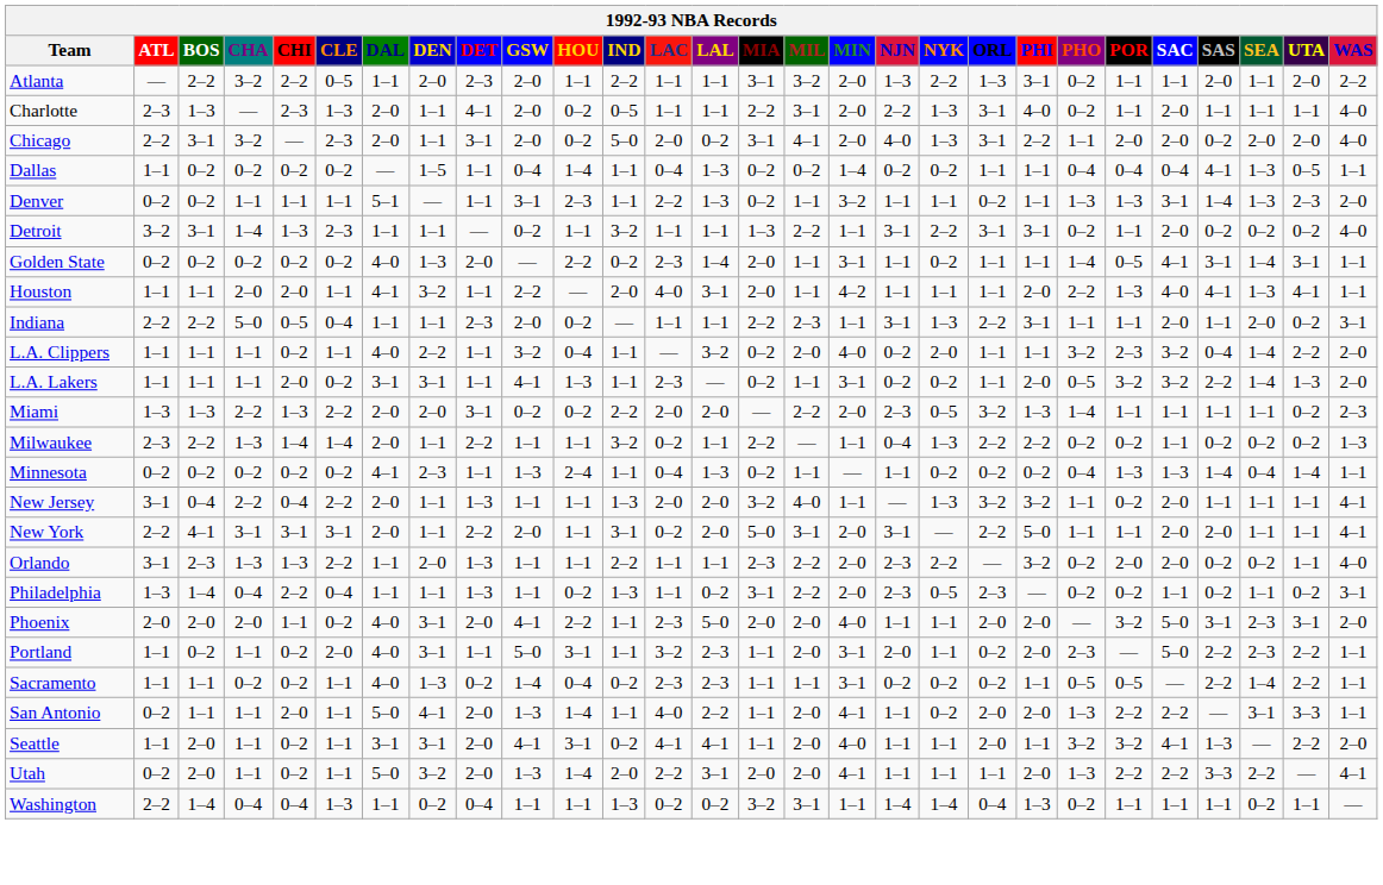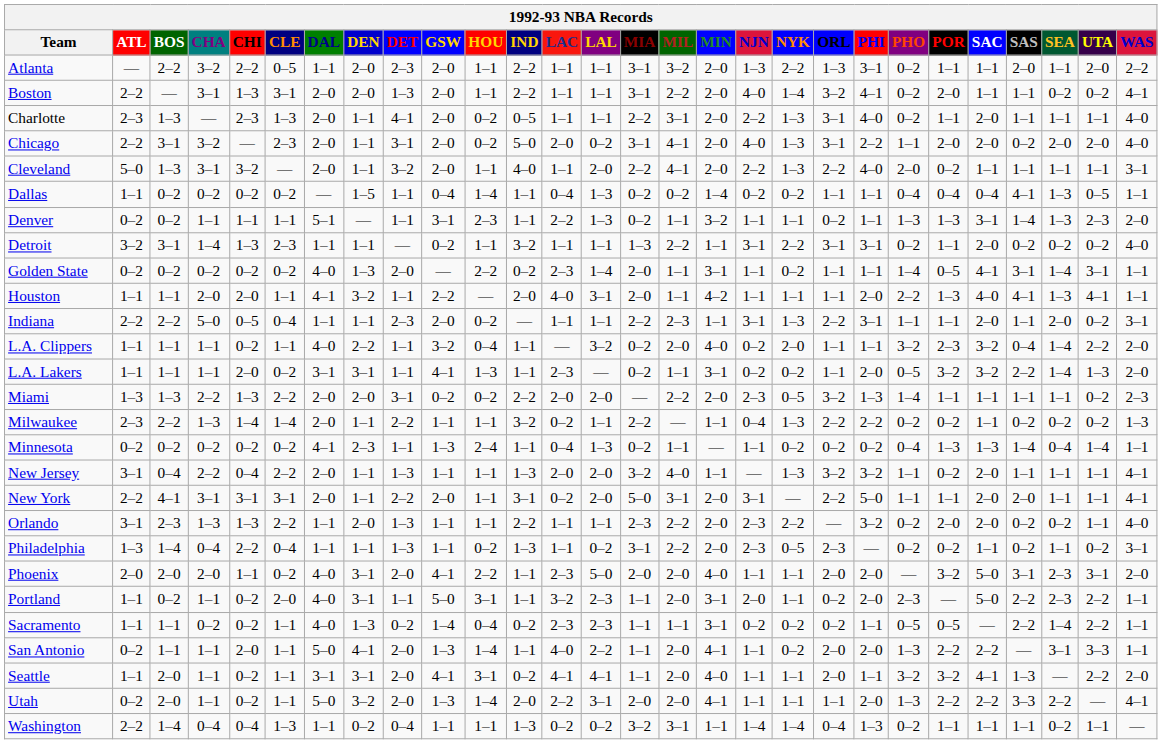 <table class="wikitable" style="font-size:95%; text-align:center;">
 <tr>
 <th colspan=28>1992-93 NBA Records</th>
 </tr>
 <tr>
 <th width=100>Team</th>
 <th style="background:#FF0000;color:#FFFFFF;width=35">ATL</th>
 <th style="background:#006400;color:#FFFFFF;width=35">BOS</th>
 <th style="background:#008080;color:#800080;width=35">CHA</th>
 <th style="background:#FF0000;color:#000000;width=35">CHI</th>
 <th style="background:#000080;color:#FF8C00;width=35">CLE</th>
 <th style="background:#008000;color:#00008B;width=35">DAL</th>
 <th style="background:#0000CD;color:#FFD700;width=35">DEN</th>
 <th style="background:#0000FF;color:#FF0000;width=35">DET</th>
 <th style="background:#0000FF;color:#FFD700;width=35">GSW</th>
 <th style="background:#FF0000;color:#FFD700;width=35">HOU</th>
 <th style="background:#000080;color:#FFD700;width=35">IND</th>
 <th style="background:#F9160D;color:#1A2E8B;width=35">LAC</th>
 <th style="background:#800080;color:#FFD700;width=35">LAL</th>
 <th style="background:#000000;color:#8B0000;width=35">MIA</th>
 <th style="background:#006400;color:#B22222;width=35">MIL</th>
 <th style="background:#0000FF;color:#228B22;width=35">MIN</th>
 <th style="background:#DC143C;color:#0000CD;width=35">NJN</th>
 <th style="background:#0000FF;color:#FF8C00;width=35">NYK</th>
 <th style="background:#0000FF;color:#000000;width=35">ORL</th>
 <th style="background:#FF0000;color:#0000FF;width=35">PHI</th>
 <th style="background:#800080;color:#FF4500;width=35">PHO</th>
 <th style="background:#000000;color:#FF0000;width=35">POR</th>
 <th style="background:#0000FF;color:#FFFFFF;width=35">SAC</th>
 <th style="background:#000000;color:#C0C0C0;width=35">SAS</th>
 <th style="background:#005831;color:#FFC322;width=35">SEA</th>
 <th style="background:#36004A;color:#FFFF00;width=35">UTA</th>
 <th style="background:#DC143C;color:#0000CD;width=35">WAS</th>
 </tr>
 <tr>
 <td style="text-align:left;"><a href='#'>Atlanta</a></td>
 <td>—</td>
 <td>2–2</td>
 <td>3–2</td>
 <td>2–2</td>
 <td>0–5</td>
 <td>1–1</td>
 <td>2–0</td>
 <td>2–3</td>
 <td>2–0</td>
 <td>1–1</td>
 <td>2–2</td>
 <td>1–1</td>
 <td>1–1</td>
 <td>3–1</td>
 <td>3–2</td>
 <td>2–0</td>
 <td>1–3</td>
 <td>2–2</td>
 <td>1–3</td>
 <td>3–1</td>
 <td>0–2</td>
 <td>1–1</td>
 <td>1–1</td>
 <td>2–0</td>
 <td>1–1</td>
 <td>2–0</td>
 <td>2–2</td>
 </tr>
 <tr>
+<td style="text-align:left;"><a href='#'>Boston</a></td>
+<td>2–2</td>
+<td>—</td>
+<td>3–1</td>
+<td>1–3</td>
+<td>3–1</td>
+<td>2–0</td>
+<td>2–0</td>
+<td>1–3</td>
+<td>2–0</td>
+<td>1–1</td>
+<td>2–2</td>
+<td>1–1</td>
+<td>1–1</td>
+<td>3–1</td>
+<td>2–2</td>
+<td>2–0</td>
+<td>4–0</td>
+<td>1–4</td>
+<td>3–2</td>
+<td>4–1</td>
+<td>0–2</td>
+<td>2–0</td>
+<td>1–1</td>
+<td>1–1</td>
+<td>0–2</td>
+<td>0–2</td>
+<td>4–1</td>
+</tr>
+<tr>
 <td style="text-align:left;">Charlotte</td>
 <td>2–3</td>
 <td>1–3</td>
 <td>—</td>
 <td>2–3</td>
 <td>1–3</td>
 <td>2–0</td>
 <td>1–1</td>
 <td>4–1</td>
 <td>2–0</td>
 <td>0–2</td>
 <td>0–5</td>
 <td>1–1</td>
 <td>1–1</td>
 <td>2–2</td>
 <td>3–1</td>
 <td>2–0</td>
 <td>2–2</td>
 <td>1–3</td>
 <td>3–1</td>
 <td>4–0</td>
 <td>0–2</td>
 <td>1–1</td>
 <td>2–0</td>
 <td>1–1</td>
 <td>1–1</td>
 <td>1–1</td>
 <td>4–0</td>
 </tr>
 <tr>
 <td style="text-align:left;"><a href='#'>Chicago</a></td>
 <td>2–2</td>
 <td>3–1</td>
 <td>3–2</td>
 <td>—</td>
 <td>2–3</td>
 <td>2–0</td>
 <td>1–1</td>
 <td>3–1</td>
 <td>2–0</td>
 <td>0–2</td>
 <td>5–0</td>
 <td>2–0</td>
 <td>0–2</td>
 <td>3–1</td>
 <td>4–1</td>
 <td>2–0</td>
 <td>4–0</td>
 <td>1–3</td>
 <td>3–1</td>
 <td>2–2</td>
 <td>1–1</td>
 <td>2–0</td>
 <td>2–0</td>
 <td>0–2</td>
 <td>2–0</td>
 <td>2–0</td>
 <td>4–0</td>
+</tr>
+<tr>
+<td style="text-align:left;"><a href='#'>Cleveland</a></td>
+<td>5–0</td>
+<td>1–3</td>
+<td>3–1</td>
+<td>3–2</td>
+<td>—</td>
+<td>2–0</td>
+<td>1–1</td>
+<td>3–2</td>
+<td>2–0</td>
+<td>1–1</td>
+<td>4–0</td>
+<td>1–1</td>
+<td>2–0</td>
+<td>2–2</td>
+<td>4–1</td>
+<td>2–0</td>
+<td>2–2</td>
+<td>1–3</td>
+<td>2–2</td>
+<td>4–0</td>
+<td>2–0</td>
+<td>0–2</td>
+<td>1–1</td>
+<td>1–1</td>
+<td>1–1</td>
+<td>1–1</td>
+<td>3–1</td>
 </tr>
 <tr>
 <td style="text-align:left;"><a href='#'>Dallas</a></td>
 <td>1–1</td>
 <td>0–2</td>
 <td>0–2</td>
 <td>0–2</td>
 <td>0–2</td>
 <td>—</td>
 <td>1–5</td>
 <td>1–1</td>
 <td>0–4</td>
 <td>1–4</td>
 <td>1–1</td>
 <td>0–4</td>
 <td>1–3</td>
 <td>0–2</td>
 <td>0–2</td>
 <td>1–4</td>
 <td>0–2</td>
 <td>0–2</td>
 <td>1–1</td>
 <td>1–1</td>
 <td>0–4</td>
 <td>0–4</td>
 <td>0–4</td>
 <td>4–1</td>
 <td>1–3</td>
 <td>0–5</td>
 <td>1–1</td>
 </tr>
 <tr>
 <td style="text-align:left;"><a href='#'>Denver</a></td>
 <td>0–2</td>
 <td>0–2</td>
 <td>1–1</td>
 <td>1–1</td>
 <td>1–1</td>
 <td>5–1</td>
 <td>—</td>
 <td>1–1</td>
 <td>3–1</td>
 <td>2–3</td>
 <td>1–1</td>
 <td>2–2</td>
 <td>1–3</td>
 <td>0–2</td>
 <td>1–1</td>
 <td>3–2</td>
 <td>1–1</td>
 <td>1–1</td>
 <td>0–2</td>
 <td>1–1</td>
 <td>1–3</td>
 <td>1–3</td>
 <td>3–1</td>
 <td>1–4</td>
 <td>1–3</td>
 <td>2–3</td>
 <td>2–0</td>
 </tr>
 <tr>
 <td style="text-align:left;"><a href='#'>Detroit</a></td>
 <td>3–2</td>
 <td>3–1</td>
 <td>1–4</td>
 <td>1–3</td>
 <td>2–3</td>
 <td>1–1</td>
 <td>1–1</td>
 <td>—</td>
 <td>0–2</td>
 <td>1–1</td>
 <td>3–2</td>
 <td>1–1</td>
 <td>1–1</td>
 <td>1–3</td>
 <td>2–2</td>
 <td>1–1</td>
 <td>3–1</td>
 <td>2–2</td>
 <td>3–1</td>
 <td>3–1</td>
 <td>0–2</td>
 <td>1–1</td>
 <td>2–0</td>
 <td>0–2</td>
 <td>0–2</td>
 <td>0–2</td>
 <td>4–0</td>
 </tr>
 <tr>
 <td style="text-align:left;"><a href='#'>Golden State</a></td>
 <td>0–2</td>
 <td>0–2</td>
 <td>0–2</td>
 <td>0–2</td>
 <td>0–2</td>
 <td>4–0</td>
 <td>1–3</td>
 <td>2–0</td>
 <td>—</td>
 <td>2–2</td>
 <td>0–2</td>
 <td>2–3</td>
 <td>1–4</td>
 <td>2–0</td>
 <td>1–1</td>
 <td>3–1</td>
 <td>1–1</td>
 <td>0–2</td>
 <td>1–1</td>
 <td>1–1</td>
 <td>1–4</td>
 <td>0–5</td>
 <td>4–1</td>
 <td>3–1</td>
 <td>1–4</td>
 <td>3–1</td>
 <td>1–1</td>
 </tr>
 <tr>
 <td style="text-align:left;"><a href='#'>Houston</a></td>
 <td>1–1</td>
 <td>1–1</td>
 <td>2–0</td>
 <td>2–0</td>
 <td>1–1</td>
 <td>4–1</td>
 <td>3–2</td>
 <td>1–1</td>
 <td>2–2</td>
 <td>—</td>
 <td>2–0</td>
 <td>4–0</td>
 <td>3–1</td>
 <td>2–0</td>
 <td>1–1</td>
 <td>4–2</td>
 <td>1–1</td>
 <td>1–1</td>
 <td>1–1</td>
 <td>2–0</td>
 <td>2–2</td>
 <td>1–3</td>
 <td>4–0</td>
 <td>4–1</td>
 <td>1–3</td>
 <td>4–1</td>
 <td>1–1</td>
 </tr>
 <tr>
 <td style="text-align:left;"><a href='#'>Indiana</a></td>
 <td>2–2</td>
 <td>2–2</td>
 <td>5–0</td>
 <td>0–5</td>
 <td>0–4</td>
 <td>1–1</td>
 <td>1–1</td>
 <td>2–3</td>
 <td>2–0</td>
 <td>0–2</td>
 <td>—</td>
 <td>1–1</td>
 <td>1–1</td>
 <td>2–2</td>
 <td>2–3</td>
 <td>1–1</td>
 <td>3–1</td>
 <td>1–3</td>
 <td>2–2</td>
 <td>3–1</td>
 <td>1–1</td>
 <td>1–1</td>
 <td>2–0</td>
 <td>1–1</td>
 <td>2–0</td>
 <td>0–2</td>
 <td>3–1</td>
 </tr>
 <tr>
 <td style="text-align:left;"><a href='#'>L.A. Clippers</a></td>
 <td>1–1</td>
 <td>1–1</td>
 <td>1–1</td>
 <td>0–2</td>
 <td>1–1</td>
 <td>4–0</td>
 <td>2–2</td>
 <td>1–1</td>
 <td>3–2</td>
 <td>0–4</td>
 <td>1–1</td>
 <td>—</td>
 <td>3–2</td>
 <td>0–2</td>
 <td>2–0</td>
 <td>4–0</td>
 <td>0–2</td>
 <td>2–0</td>
 <td>1–1</td>
 <td>1–1</td>
 <td>3–2</td>
 <td>2–3</td>
 <td>3–2</td>
 <td>0–4</td>
 <td>1–4</td>
 <td>2–2</td>
 <td>2–0</td>
 </tr>
 <tr>
 <td style="text-align:left;"><a href='#'>L.A. Lakers</a></td>
 <td>1–1</td>
 <td>1–1</td>
 <td>1–1</td>
 <td>2–0</td>
 <td>0–2</td>
 <td>3–1</td>
 <td>3–1</td>
 <td>1–1</td>
 <td>4–1</td>
 <td>1–3</td>
 <td>1–1</td>
 <td>2–3</td>
 <td>—</td>
 <td>0–2</td>
 <td>1–1</td>
 <td>3–1</td>
 <td>0–2</td>
 <td>0–2</td>
 <td>1–1</td>
 <td>2–0</td>
 <td>0–5</td>
 <td>3–2</td>
 <td>3–2</td>
 <td>2–2</td>
 <td>1–4</td>
 <td>1–3</td>
 <td>2–0</td>
 </tr>
 <tr>
 <td style="text-align:left;"><a href='#'>Miami</a></td>
 <td>1–3</td>
 <td>1–3</td>
 <td>2–2</td>
 <td>1–3</td>
 <td>2–2</td>
 <td>2–0</td>
 <td>2–0</td>
 <td>3–1</td>
 <td>0–2</td>
 <td>0–2</td>
 <td>2–2</td>
 <td>2–0</td>
 <td>2–0</td>
 <td>—</td>
 <td>2–2</td>
 <td>2–0</td>
 <td>2–3</td>
 <td>0–5</td>
 <td>3–2</td>
 <td>1–3</td>
 <td>1–4</td>
 <td>1–1</td>
 <td>1–1</td>
 <td>1–1</td>
 <td>1–1</td>
 <td>0–2</td>
 <td>2–3</td>
 </tr>
 <tr>
 <td style="text-align:left;"><a href='#'>Milwaukee</a></td>
 <td>2–3</td>
 <td>2–2</td>
 <td>1–3</td>
 <td>1–4</td>
 <td>1–4</td>
 <td>2–0</td>
 <td>1–1</td>
 <td>2–2</td>
 <td>1–1</td>
 <td>1–1</td>
 <td>3–2</td>
 <td>0–2</td>
 <td>1–1</td>
 <td>2–2</td>
 <td>—</td>
 <td>1–1</td>
 <td>0–4</td>
 <td>1–3</td>
 <td>2–2</td>
 <td>2–2</td>
 <td>0–2</td>
 <td>0–2</td>
 <td>1–1</td>
 <td>0–2</td>
 <td>0–2</td>
 <td>0–2</td>
 <td>1–3</td>
 </tr>
 <tr>
 <td style="text-align:left;"><a href='#'>Minnesota</a></td>
 <td>0–2</td>
 <td>0–2</td>
 <td>0–2</td>
 <td>0–2</td>
 <td>0–2</td>
 <td>4–1</td>
 <td>2–3</td>
 <td>1–1</td>
 <td>1–3</td>
 <td>2–4</td>
 <td>1–1</td>
 <td>0–4</td>
 <td>1–3</td>
 <td>0–2</td>
 <td>1–1</td>
 <td>—</td>
 <td>1–1</td>
 <td>0–2</td>
 <td>0–2</td>
 <td>0–2</td>
 <td>0–4</td>
 <td>1–3</td>
 <td>1–3</td>
 <td>1–4</td>
 <td>0–4</td>
 <td>1–4</td>
 <td>1–1</td>
 </tr>
 <tr>
 <td style="text-align:left;"><a href='#'>New Jersey</a></td>
 <td>3–1</td>
 <td>0–4</td>
 <td>2–2</td>
 <td>0–4</td>
 <td>2–2</td>
 <td>2–0</td>
 <td>1–1</td>
 <td>1–3</td>
 <td>1–1</td>
 <td>1–1</td>
 <td>1–3</td>
 <td>2–0</td>
 <td>2–0</td>
 <td>3–2</td>
 <td>4–0</td>
 <td>1–1</td>
 <td>—</td>
 <td>1–3</td>
 <td>3–2</td>
 <td>3–2</td>
 <td>1–1</td>
 <td>0–2</td>
 <td>2–0</td>
 <td>1–1</td>
 <td>1–1</td>
 <td>1–1</td>
 <td>4–1</td>
 </tr>
 <tr>
 <td style="text-align:left;"><a href='#'>New York</a></td>
 <td>2–2</td>
 <td>4–1</td>
 <td>3–1</td>
 <td>3–1</td>
 <td>3–1</td>
 <td>2–0</td>
 <td>1–1</td>
 <td>2–2</td>
 <td>2–0</td>
 <td>1–1</td>
 <td>3–1</td>
 <td>0–2</td>
 <td>2–0</td>
 <td>5–0</td>
 <td>3–1</td>
 <td>2–0</td>
 <td>3–1</td>
 <td>—</td>
 <td>2–2</td>
 <td>5–0</td>
 <td>1–1</td>
 <td>1–1</td>
 <td>2–0</td>
 <td>2–0</td>
 <td>1–1</td>
 <td>1–1</td>
 <td>4–1</td>
 </tr>
 <tr>
 <td style="text-align:left;"><a href='#'>Orlando</a></td>
 <td>3–1</td>
 <td>2–3</td>
 <td>1–3</td>
 <td>1–3</td>
 <td>2–2</td>
 <td>1–1</td>
 <td>2–0</td>
 <td>1–3</td>
 <td>1–1</td>
 <td>1–1</td>
 <td>2–2</td>
 <td>1–1</td>
 <td>1–1</td>
 <td>2–3</td>
 <td>2–2</td>
 <td>2–0</td>
 <td>2–3</td>
 <td>2–2</td>
 <td>—</td>
 <td>3–2</td>
 <td>0–2</td>
 <td>2–0</td>
 <td>2–0</td>
 <td>0–2</td>
 <td>0–2</td>
 <td>1–1</td>
 <td>4–0</td>
 </tr>
 <tr>
 <td style="text-align:left;"><a href='#'>Philadelphia</a></td>
 <td>1–3</td>
 <td>1–4</td>
 <td>0–4</td>
 <td>2–2</td>
 <td>0–4</td>
 <td>1–1</td>
 <td>1–1</td>
 <td>1–3</td>
 <td>1–1</td>
 <td>0–2</td>
 <td>1–3</td>
 <td>1–1</td>
 <td>0–2</td>
 <td>3–1</td>
 <td>2–2</td>
 <td>2–0</td>
 <td>2–3</td>
 <td>0–5</td>
 <td>2–3</td>
 <td>—</td>
 <td>0–2</td>
 <td>0–2</td>
 <td>1–1</td>
 <td>0–2</td>
 <td>1–1</td>
 <td>0–2</td>
 <td>3–1</td>
 </tr>
 <tr>
 <td style="text-align:left;"><a href='#'>Phoenix</a></td>
 <td>2–0</td>
 <td>2–0</td>
 <td>2–0</td>
 <td>1–1</td>
 <td>0–2</td>
 <td>4–0</td>
 <td>3–1</td>
 <td>2–0</td>
 <td>4–1</td>
 <td>2–2</td>
 <td>1–1</td>
 <td>2–3</td>
 <td>5–0</td>
 <td>2–0</td>
 <td>2–0</td>
 <td>4–0</td>
 <td>1–1</td>
 <td>1–1</td>
 <td>2–0</td>
 <td>2–0</td>
 <td>—</td>
 <td>3–2</td>
 <td>5–0</td>
 <td>3–1</td>
 <td>2–3</td>
 <td>3–1</td>
 <td>2–0</td>
 </tr>
 <tr>
 <td style="text-align:left;"><a href='#'>Portland</a></td>
 <td>1–1</td>
 <td>0–2</td>
 <td>1–1</td>
 <td>0–2</td>
 <td>2–0</td>
 <td>4–0</td>
 <td>3–1</td>
 <td>1–1</td>
 <td>5–0</td>
 <td>3–1</td>
 <td>1–1</td>
 <td>3–2</td>
 <td>2–3</td>
 <td>1–1</td>
 <td>2–0</td>
 <td>3–1</td>
 <td>2–0</td>
 <td>1–1</td>
 <td>0–2</td>
 <td>2–0</td>
 <td>2–3</td>
 <td>—</td>
 <td>5–0</td>
 <td>2–2</td>
 <td>2–3</td>
 <td>2–2</td>
 <td>1–1</td>
 </tr>
 <tr>
 <td style="text-align:left;"><a href='#'>Sacramento</a></td>
 <td>1–1</td>
 <td>1–1</td>
 <td>0–2</td>
 <td>0–2</td>
 <td>1–1</td>
 <td>4–0</td>
 <td>1–3</td>
 <td>0–2</td>
 <td>1–4</td>
 <td>0–4</td>
 <td>0–2</td>
 <td>2–3</td>
 <td>2–3</td>
 <td>1–1</td>
 <td>1–1</td>
 <td>3–1</td>
 <td>0–2</td>
 <td>0–2</td>
 <td>0–2</td>
 <td>1–1</td>
 <td>0–5</td>
 <td>0–5</td>
 <td>—</td>
 <td>2–2</td>
 <td>1–4</td>
 <td>2–2</td>
 <td>1–1</td>
 </tr>
 <tr>
 <td style="text-align:left;"><a href='#'>San Antonio</a></td>
 <td>0–2</td>
 <td>1–1</td>
 <td>1–1</td>
 <td>2–0</td>
 <td>1–1</td>
 <td>5–0</td>
 <td>4–1</td>
 <td>2–0</td>
 <td>1–3</td>
 <td>1–4</td>
 <td>1–1</td>
 <td>4–0</td>
 <td>2–2</td>
 <td>1–1</td>
 <td>2–0</td>
 <td>4–1</td>
 <td>1–1</td>
 <td>0–2</td>
 <td>2–0</td>
 <td>2–0</td>
 <td>1–3</td>
 <td>2–2</td>
 <td>2–2</td>
 <td>—</td>
 <td>3–1</td>
 <td>3–3</td>
 <td>1–1</td>
 </tr>
 <tr>
 <td style="text-align:left;"><a href='#'>Seattle</a></td>
 <td>1–1</td>
 <td>2–0</td>
 <td>1–1</td>
 <td>0–2</td>
 <td>1–1</td>
 <td>3–1</td>
 <td>3–1</td>
 <td>2–0</td>
 <td>4–1</td>
 <td>3–1</td>
 <td>0–2</td>
 <td>4–1</td>
 <td>4–1</td>
 <td>1–1</td>
 <td>2–0</td>
 <td>4–0</td>
 <td>1–1</td>
 <td>1–1</td>
 <td>2–0</td>
 <td>1–1</td>
 <td>3–2</td>
 <td>3–2</td>
 <td>4–1</td>
 <td>1–3</td>
 <td>—</td>
 <td>2–2</td>
 <td>2–0</td>
 </tr>
 <tr>
 <td style="text-align:left;"><a href='#'>Utah</a></td>
 <td>0–2</td>
 <td>2–0</td>
 <td>1–1</td>
 <td>0–2</td>
 <td>1–1</td>
 <td>5–0</td>
 <td>3–2</td>
 <td>2–0</td>
 <td>1–3</td>
 <td>1–4</td>
 <td>2–0</td>
 <td>2–2</td>
 <td>3–1</td>
 <td>2–0</td>
 <td>2–0</td>
 <td>4–1</td>
 <td>1–1</td>
 <td>1–1</td>
 <td>1–1</td>
 <td>2–0</td>
 <td>1–3</td>
 <td>2–2</td>
 <td>2–2</td>
 <td>3–3</td>
 <td>2–2</td>
 <td>—</td>
 <td>4–1</td>
 </tr>
 <tr>
 <td style="text-align:left;"><a href='#'>Washington</a></td>
 <td>2–2</td>
 <td>1–4</td>
 <td>0–4</td>
 <td>0–4</td>
 <td>1–3</td>
 <td>1–1</td>
 <td>0–2</td>
 <td>0–4</td>
 <td>1–1</td>
 <td>1–1</td>
 <td>1–3</td>
 <td>0–2</td>
 <td>0–2</td>
 <td>3–2</td>
 <td>3–1</td>
 <td>1–1</td>
 <td>1–4</td>
 <td>1–4</td>
 <td>0–4</td>
 <td>1–3</td>
 <td>0–2</td>
 <td>1–1</td>
 <td>1–1</td>
 <td>1–1</td>
 <td>0–2</td>
 <td>1–1</td>
 <td>—</td>
 </tr>
 </table>
